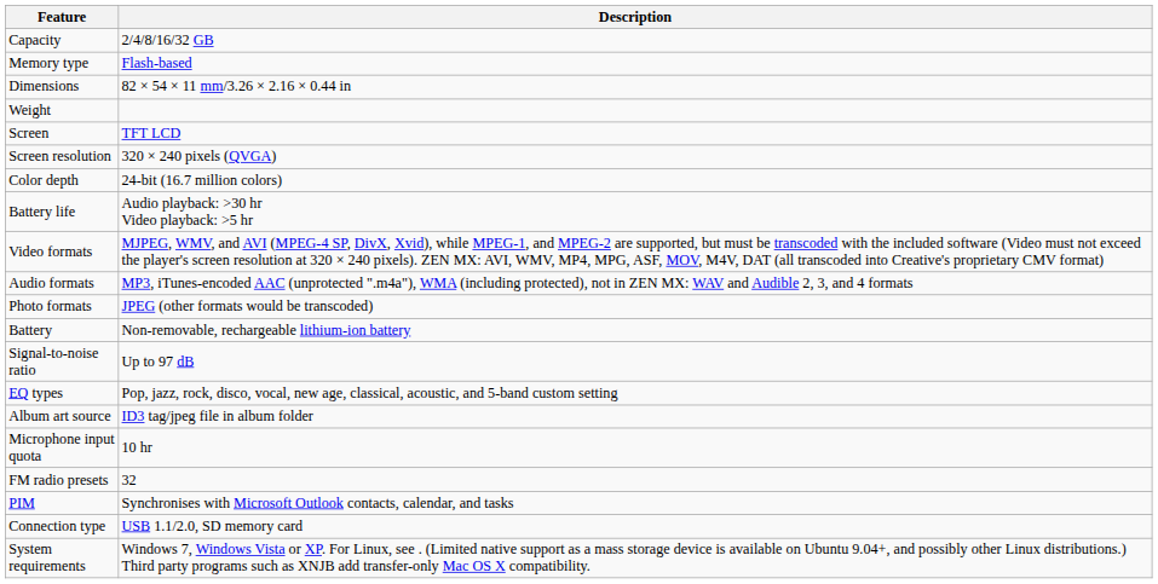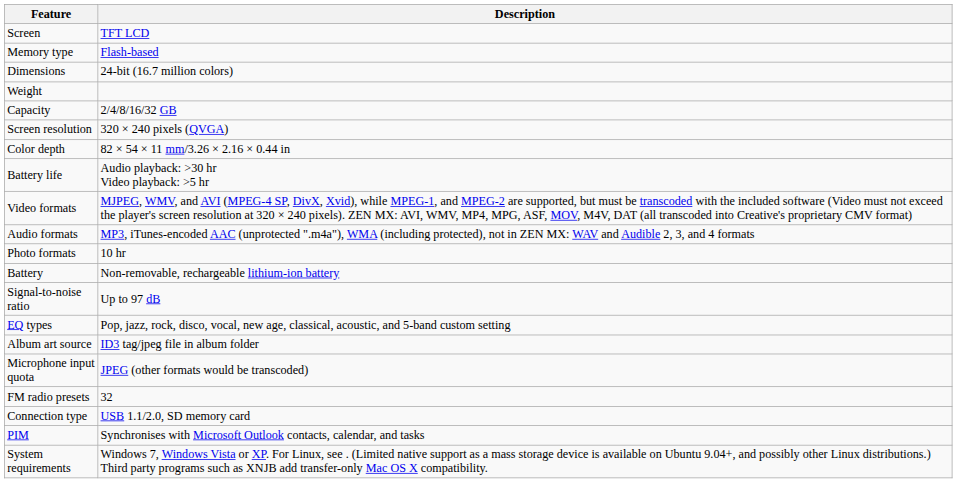 <table class="wikitable">
 <tr>
 <th>Feature</th>
 <th>Description</th>
 </tr>
 <tr>
-<td>Capacity</td>
-<td>2/4/8/16/32 <a href='#'>GB</a></td>
+<td>Screen</td>
+<td> <a href='#'>TFT LCD</a></td>
 </tr>
 <tr>
 <td>Memory type</td>
 <td><a href='#'>Flash-based</a></td>
 </tr>
 <tr>
 <td>Dimensions</td>
-<td>82 × 54 × 11 <a href='#'>mm</a>/3.26 × 2.16 × 0.44 in</td>
+<td>24-bit (16.7 million colors)</td>
 </tr>
 <tr>
 <td>Weight</td>
 <td></td>
 </tr>
 <tr>
-<td>Screen</td>
-<td> <a href='#'>TFT LCD</a></td>
+<td>Capacity</td>
+<td>2/4/8/16/32 <a href='#'>GB</a></td>
 </tr>
 <tr>
 <td>Screen resolution</td>
 <td>320 × 240 pixels (<a href='#'>QVGA</a>)</td>
 </tr>
 <tr>
 <td>Color depth</td>
-<td>24-bit (16.7 million colors)</td>
+<td>82 × 54 × 11 <a href='#'>mm</a>/3.26 × 2.16 × 0.44 in</td>
 </tr>
 <tr>
 <td>Battery life</td>
 <td>Audio playback: >30 hr<br>Video playback: >5 hr</td>
 </tr>
 <tr>
 <td>Video formats</td>
 <td><a href='#'>MJPEG</a>, <a href='#'>WMV</a>, and <a href='#'>AVI</a> (<a href='#'>MPEG-4 SP</a>, <a href='#'>DivX</a>, <a href='#'>Xvid</a>), while <a href='#'>MPEG-1</a>, and <a href='#'>MPEG-2</a> are supported, but must be <a href='#'>transcoded</a> with the included software (Video must not exceed the player's screen resolution at 320 × 240 pixels). ZEN MX: AVI, WMV, MP4, MPG, ASF, <a href='#'>MOV</a>, M4V, DAT (all transcoded into Creative's proprietary CMV format)</td>
 </tr>
 <tr>
 <td>Audio formats</td>
 <td><a href='#'>MP3</a>, iTunes-encoded <a href='#'> AAC</a> (unprotected ".m4a"), <a href='#'>WMA</a> (including protected), not in ZEN MX: <a href='#'>WAV</a> and <a href='#'>Audible</a> 2, 3, and 4 formats</td>
 </tr>
 <tr>
 <td>Photo formats</td>
-<td><a href='#'>JPEG</a> (other formats would be transcoded)</td>
+<td>10 hr</td>
 </tr>
 <tr>
 <td>Battery</td>
 <td>Non-removable, rechargeable <a href='#'>lithium-ion battery</a></td>
 </tr>
 <tr>
 <td>Signal-to-noise ratio</td>
 <td>Up to 97 <a href='#'>dB</a></td>
 </tr>
 <tr>
 <td><a href='#'>EQ</a> types</td>
 <td>Pop, jazz, rock, disco, vocal, new age, classical, acoustic, and 5-band custom setting</td>
 </tr>
 <tr>
 <td>Album art source</td>
 <td><a href='#'>ID3</a> tag/jpeg file in album folder</td>
 </tr>
 <tr>
 <td>Microphone input quota</td>
-<td>10 hr</td>
+<td><a href='#'>JPEG</a> (other formats would be transcoded)</td>
 </tr>
 <tr>
 <td>FM radio presets</td>
 <td>32</td>
 </tr>
 <tr>
+<td>Connection type</td>
+<td><a href='#'>USB</a> 1.1/2.0, SD memory card</td>
+</tr>
+<tr>
 <td><a href='#'>PIM</a></td>
 <td>Synchronises with <a href='#'>Microsoft Outlook</a> contacts, calendar, and tasks</td>
-</tr>
-<tr>
-<td>Connection type</td>
-<td><a href='#'>USB</a> 1.1/2.0, SD memory card</td>
 </tr>
 <tr>
 <td>System requirements</td>
 <td>Windows 7, <a href='#'>Windows Vista</a> or <a href='#'>XP</a>. For Linux, see . (Limited native support as a mass storage device is available on Ubuntu 9.04+, and possibly other Linux distributions.) Third party programs such as XNJB add transfer-only <a href='#'>Mac OS X</a> compatibility.</td>
 </tr>
 </table>
